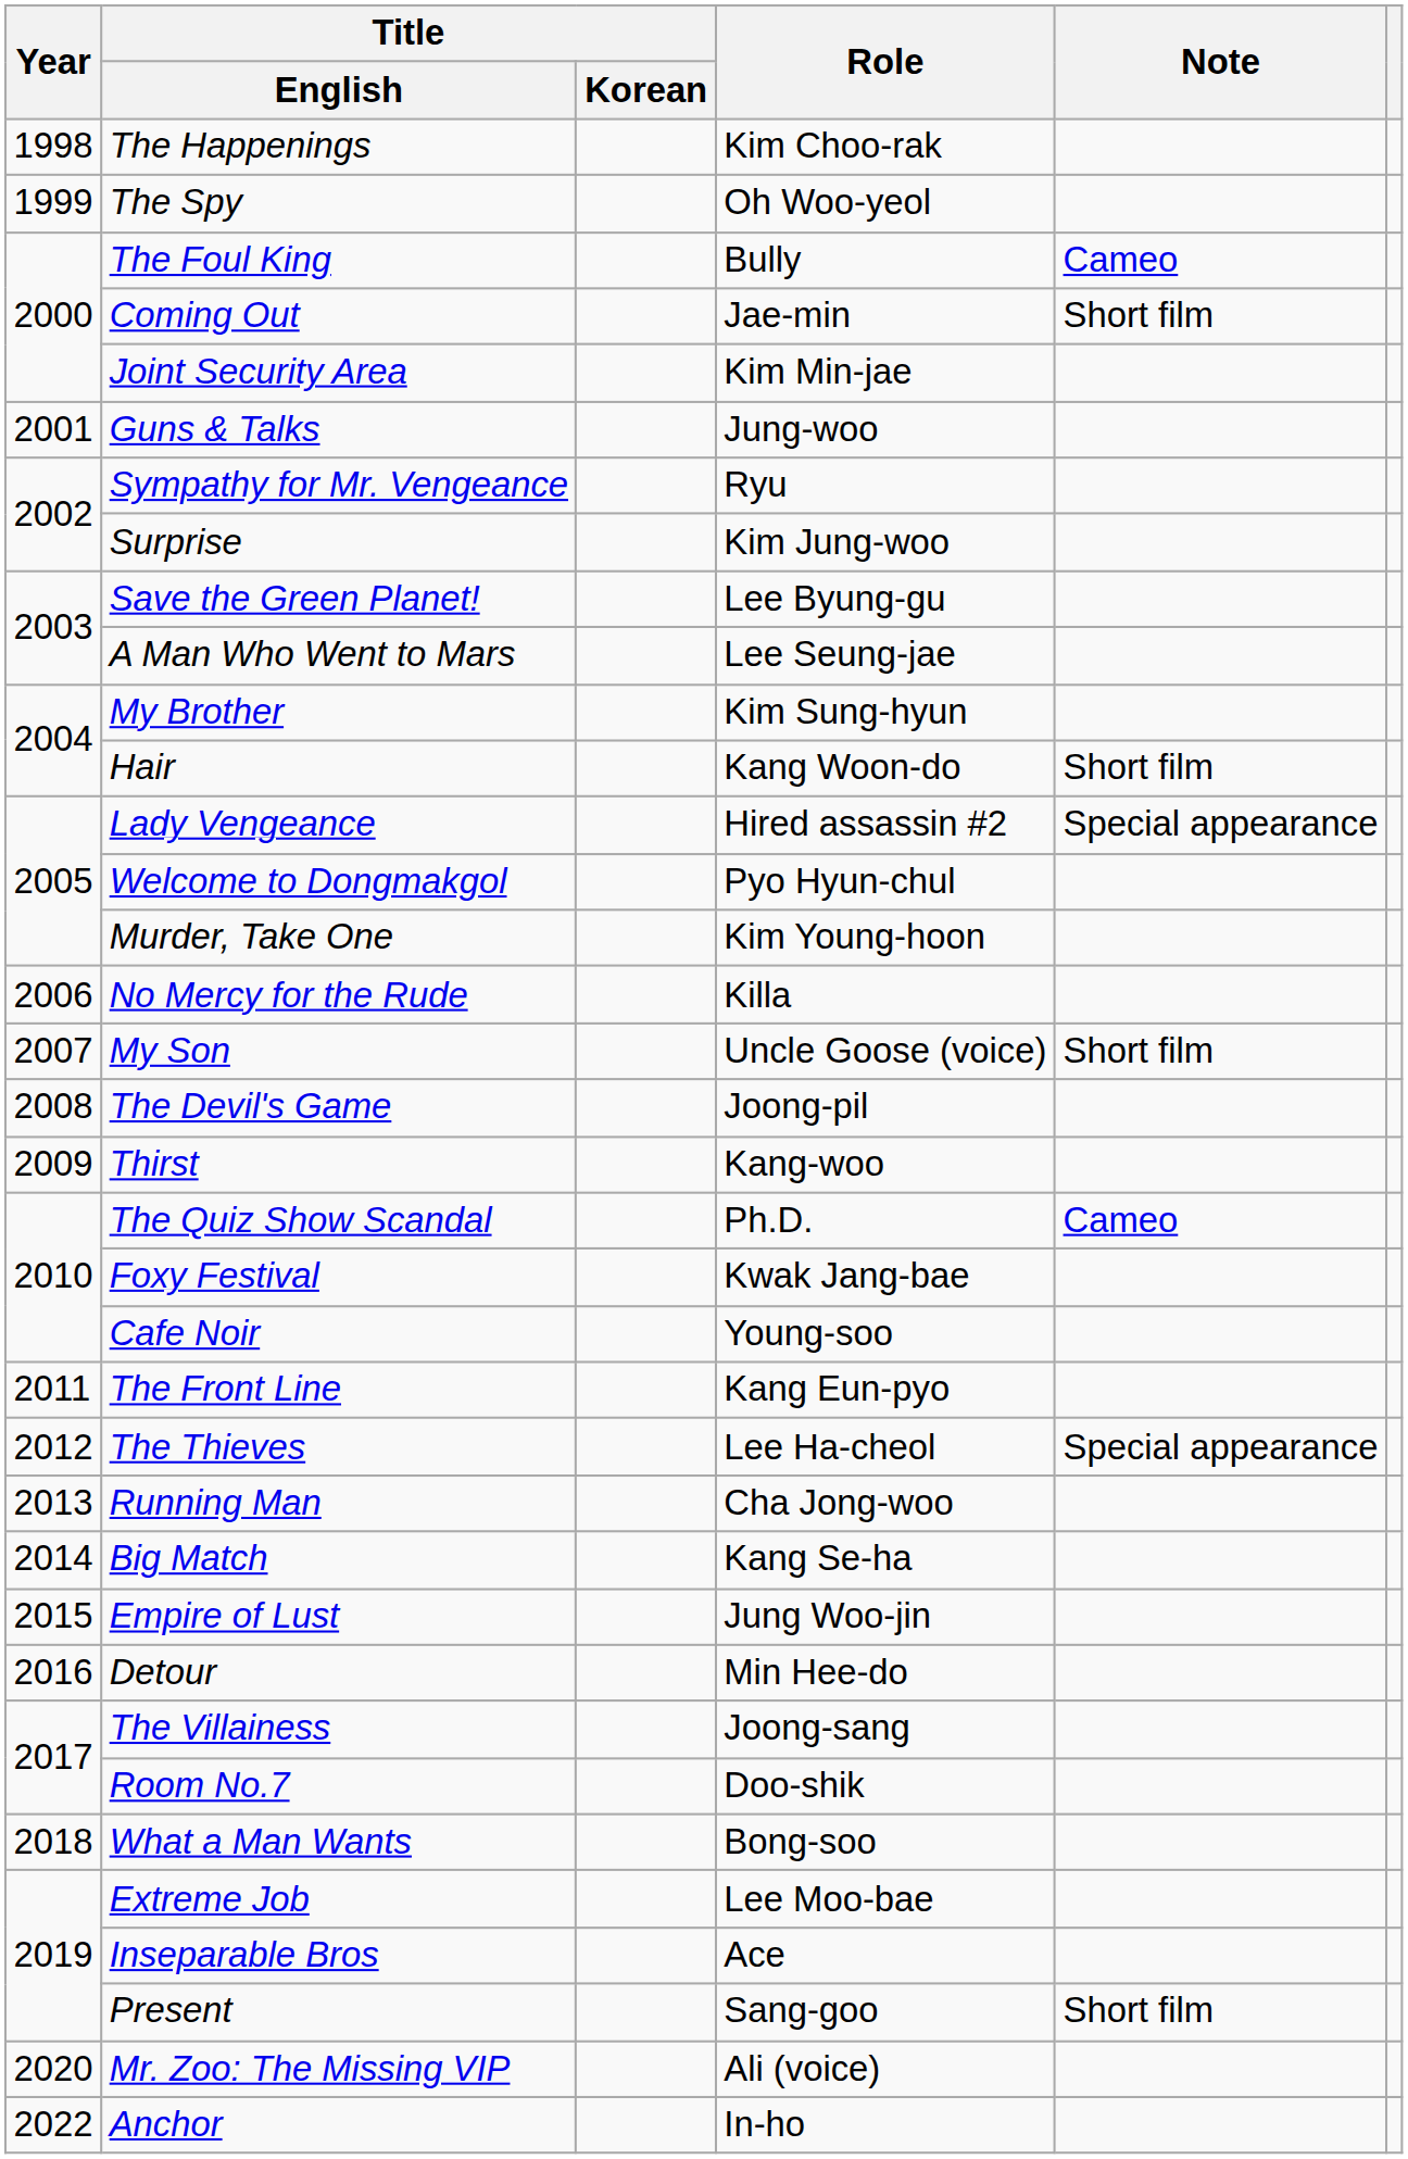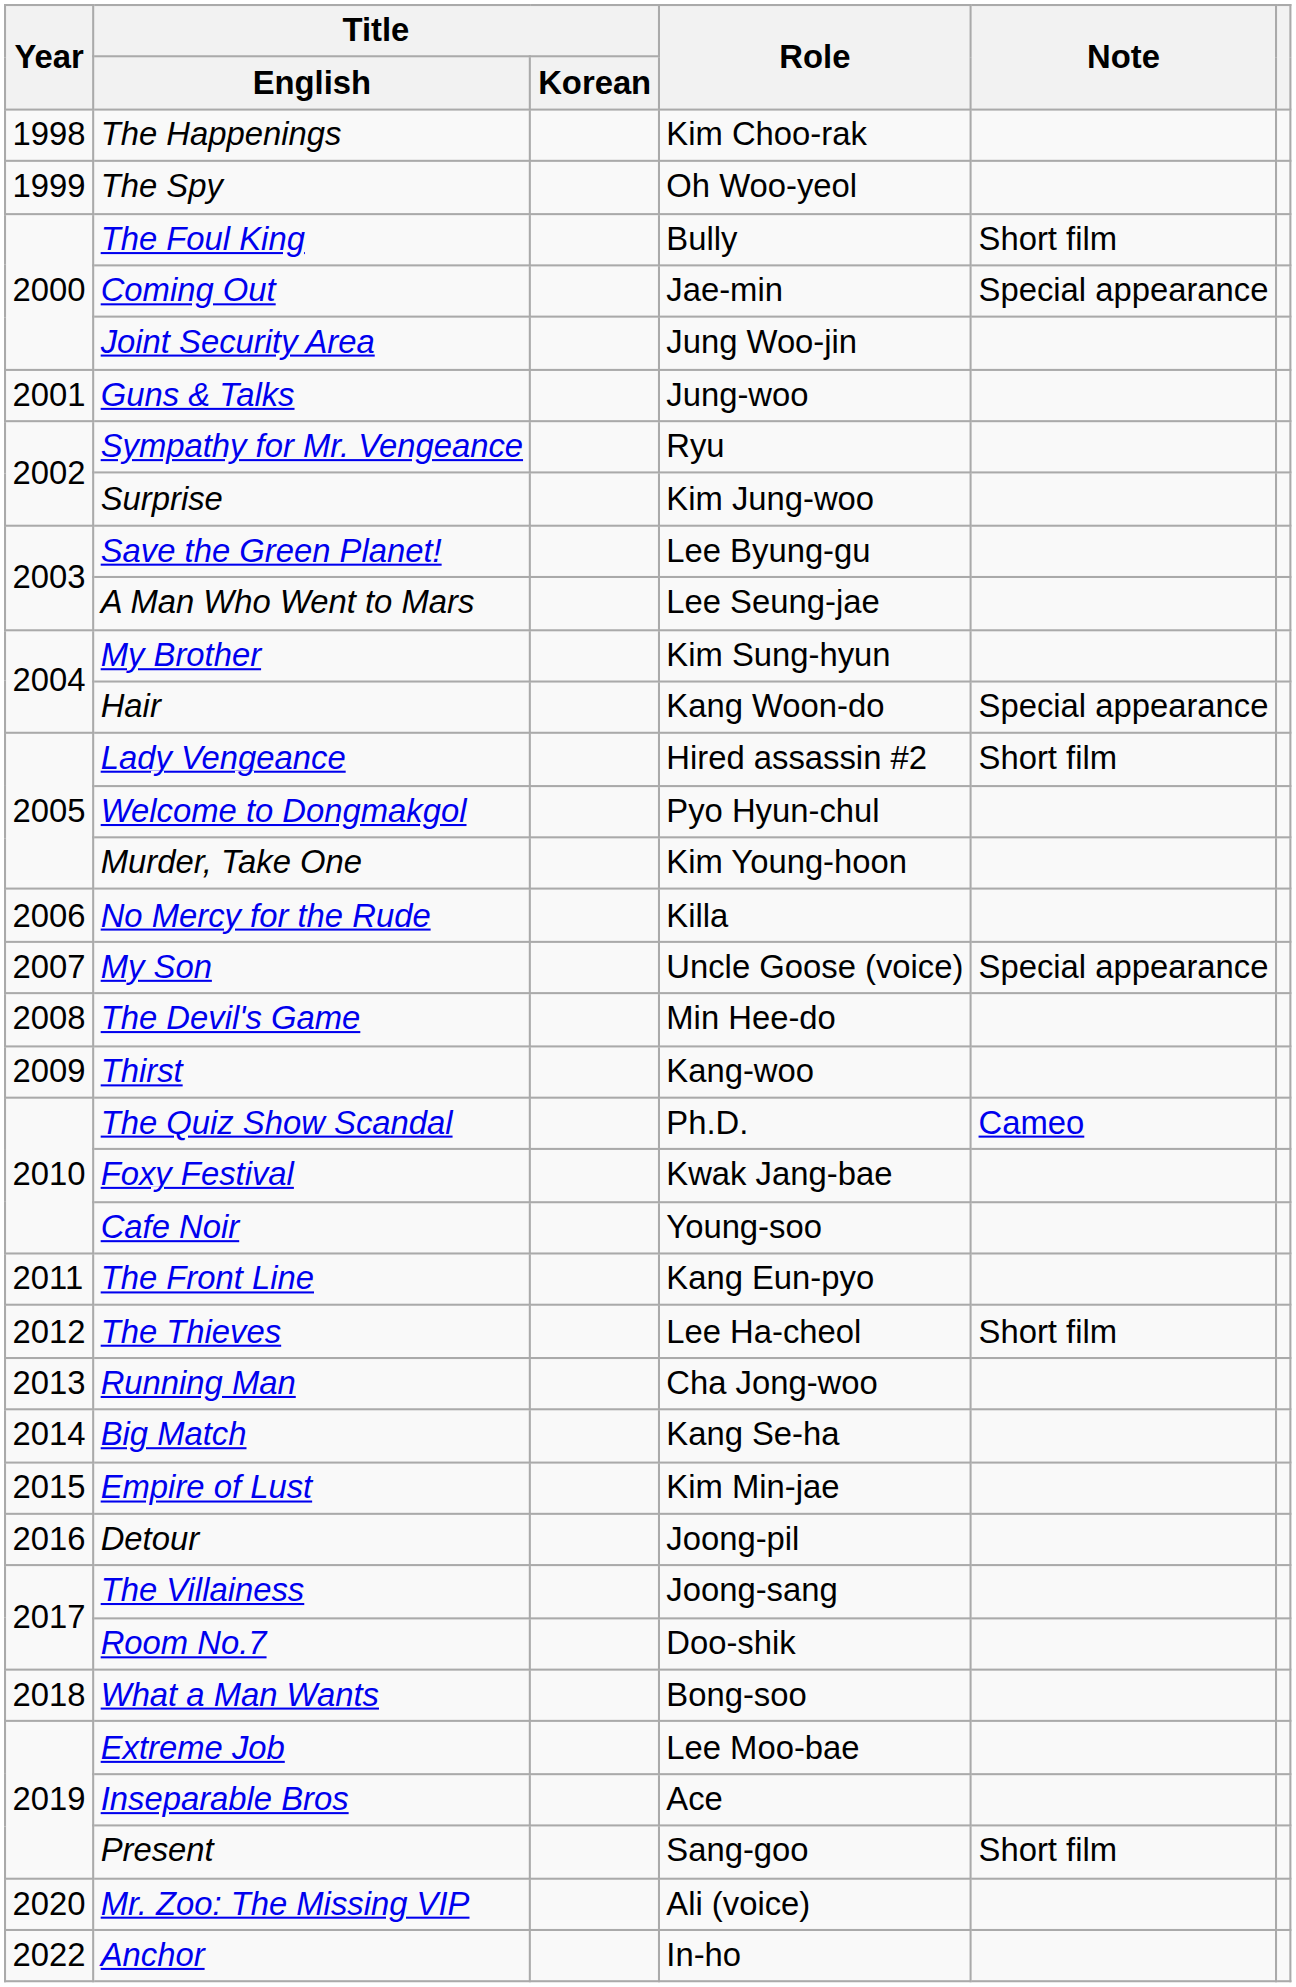 <table class="wikitable sortable plainrowheaders">
 <tr>
 <th rowspan="2" scope="col">Year</th>
 <th colspan="2" scope="col">Title</th>
 <th rowspan="2" scope="col">Role</th>
 <th rowspan="2" scope="col" class="unsortable">Note</th>
 <th rowspan="2" scope="col" class="unsortable"></th>
 </tr>
 <tr>
 <th>English</th>
 <th>Korean</th>
 </tr>
 <tr>
 <td>1998</td>
 <td><em>The Happenings</em></td>
 <td></td>
 <td>Kim Choo-rak</td>
 <td></td>
 <td></td>
 </tr>
 <tr>
 <td>1999</td>
 <td><em>The Spy</em></td>
 <td></td>
 <td>Oh Woo-yeol</td>
 <td></td>
 <td></td>
 </tr>
 <tr>
 <td rowspan=3>2000</td>
 <td><em><a href='#'>The Foul King</a></em></td>
 <td></td>
 <td>Bully</td>
-<td><a href='#'>Cameo</a></td>
+<td>Short film</td>
 <td></td>
 </tr>
 <tr>
 <td><em><a href='#'>Coming Out</a></em></td>
 <td></td>
 <td>Jae-min</td>
-<td>Short film</td>
+<td>Special appearance</td>
 <td></td>
 </tr>
 <tr>
 <td><em><a href='#'>Joint Security Area</a></em></td>
 <td></td>
-<td>Kim Min-jae</td>
+<td>Jung Woo-jin</td>
 <td></td>
 <td></td>
 </tr>
 <tr>
 <td>2001</td>
 <td><em><a href='#'>Guns & Talks</a></em></td>
 <td></td>
 <td>Jung-woo</td>
 <td></td>
 <td></td>
 </tr>
 <tr>
 <td rowspan="2">2002</td>
 <td><em><a href='#'>Sympathy for Mr. Vengeance</a></em></td>
 <td></td>
 <td>Ryu</td>
 <td></td>
 <td></td>
 </tr>
 <tr>
 <td><em>Surprise</em></td>
 <td></td>
 <td>Kim Jung-woo</td>
 <td></td>
 <td></td>
 </tr>
 <tr>
 <td rowspan=2>2003</td>
 <td><em><a href='#'>Save the Green Planet!</a></em></td>
 <td></td>
 <td>Lee Byung-gu</td>
 <td></td>
 <td></td>
 </tr>
 <tr>
 <td><em>A Man Who Went to Mars</em></td>
 <td></td>
 <td>Lee Seung-jae</td>
 <td></td>
 <td></td>
 </tr>
 <tr>
 <td rowspan=2>2004</td>
 <td><em><a href='#'>My Brother</a></em></td>
 <td></td>
 <td>Kim Sung-hyun</td>
 <td></td>
 <td></td>
 </tr>
 <tr>
 <td><em>Hair</em></td>
 <td></td>
 <td>Kang Woon-do</td>
-<td>Short film</td>
+<td>Special appearance</td>
 <td></td>
 </tr>
 <tr>
 <td rowspan=3>2005</td>
 <td><em><a href='#'>Lady Vengeance</a></em></td>
 <td></td>
 <td>Hired assassin #2</td>
-<td>Special appearance</td>
+<td>Short film</td>
 <td></td>
 </tr>
 <tr>
 <td><em><a href='#'>Welcome to Dongmakgol</a></em></td>
 <td></td>
 <td>Pyo Hyun-chul</td>
 <td></td>
 <td></td>
 </tr>
 <tr>
 <td><em>Murder, Take One</em></td>
 <td></td>
 <td>Kim Young-hoon</td>
 <td></td>
 <td></td>
 </tr>
 <tr>
 <td>2006</td>
 <td><em><a href='#'>No Mercy for the Rude</a></em></td>
 <td></td>
 <td>Killa</td>
 <td></td>
 <td></td>
 </tr>
 <tr>
 <td>2007</td>
 <td><em><a href='#'>My Son</a></em></td>
 <td></td>
 <td>Uncle Goose (voice)</td>
-<td>Short film</td>
+<td>Special appearance</td>
 <td></td>
 </tr>
 <tr>
 <td>2008</td>
 <td><em><a href='#'>The Devil's Game</a></em></td>
 <td></td>
-<td>Joong-pil</td>
+<td>Min Hee-do</td>
 <td></td>
 <td></td>
 </tr>
 <tr>
 <td>2009</td>
 <td><em><a href='#'>Thirst</a></em></td>
 <td></td>
 <td>Kang-woo</td>
 <td></td>
 <td></td>
 </tr>
 <tr>
 <td rowspan=3>2010</td>
 <td><em><a href='#'>The Quiz Show Scandal</a></em></td>
 <td></td>
 <td>Ph.D.</td>
 <td><a href='#'>Cameo</a></td>
 <td></td>
 </tr>
 <tr>
 <td><em><a href='#'>Foxy Festival</a></em></td>
 <td></td>
 <td>Kwak Jang-bae</td>
 <td></td>
 <td></td>
 </tr>
 <tr>
 <td><em><a href='#'>Cafe Noir</a></em></td>
 <td></td>
 <td>Young-soo</td>
 <td></td>
 <td></td>
 </tr>
 <tr>
 <td>2011</td>
 <td><em><a href='#'>The Front Line</a></em></td>
 <td></td>
 <td>Kang Eun-pyo</td>
 <td></td>
 <td></td>
 </tr>
 <tr>
 <td>2012</td>
 <td><em><a href='#'>The Thieves</a></em></td>
 <td></td>
 <td>Lee Ha-cheol</td>
-<td>Special appearance</td>
+<td>Short film</td>
 <td></td>
 </tr>
 <tr>
 <td>2013</td>
 <td><em><a href='#'>Running Man</a></em></td>
 <td></td>
 <td>Cha Jong-woo</td>
 <td></td>
 <td></td>
 </tr>
 <tr>
 <td>2014</td>
 <td><em><a href='#'>Big Match</a></em></td>
 <td></td>
 <td>Kang Se-ha</td>
 <td></td>
 <td></td>
 </tr>
 <tr>
 <td>2015</td>
 <td><em><a href='#'>Empire of Lust</a></em></td>
 <td></td>
-<td>Jung Woo-jin</td>
+<td>Kim Min-jae</td>
 <td></td>
 <td></td>
 </tr>
 <tr>
 <td>2016</td>
 <td><em>Detour</em></td>
 <td></td>
-<td>Min Hee-do</td>
+<td>Joong-pil</td>
 <td></td>
 <td></td>
 </tr>
 <tr>
 <td rowspan=2>2017</td>
 <td><em><a href='#'>The Villainess</a></em></td>
 <td></td>
 <td>Joong-sang</td>
 <td></td>
 <td></td>
 </tr>
 <tr>
 <td><em><a href='#'>Room No.7</a></em></td>
 <td></td>
 <td>Doo-shik</td>
 <td></td>
 <td></td>
 </tr>
 <tr>
 <td>2018</td>
 <td><em><a href='#'>What a Man Wants</a></em></td>
 <td></td>
 <td>Bong-soo</td>
 <td></td>
 <td></td>
 </tr>
 <tr>
 <td rowspan=3>2019</td>
 <td><em><a href='#'>Extreme Job</a></em></td>
 <td></td>
 <td>Lee Moo-bae</td>
 <td></td>
 <td></td>
 </tr>
 <tr>
 <td><em><a href='#'>Inseparable Bros</a></em></td>
 <td></td>
 <td>Ace</td>
 <td></td>
 <td></td>
 </tr>
 <tr>
 <td><em>Present</em></td>
 <td></td>
 <td>Sang-goo</td>
 <td>Short film</td>
 <td></td>
 </tr>
 <tr>
 <td>2020</td>
 <td><em><a href='#'>Mr. Zoo: The Missing VIP</a></em></td>
 <td></td>
 <td>Ali (voice)</td>
 <td></td>
 <td></td>
 </tr>
 <tr>
 <td>2022</td>
 <td><em><a href='#'>Anchor</a></em></td>
 <td></td>
 <td>In-ho</td>
 <td></td>
 <td></td>
 </tr>
 </table>
